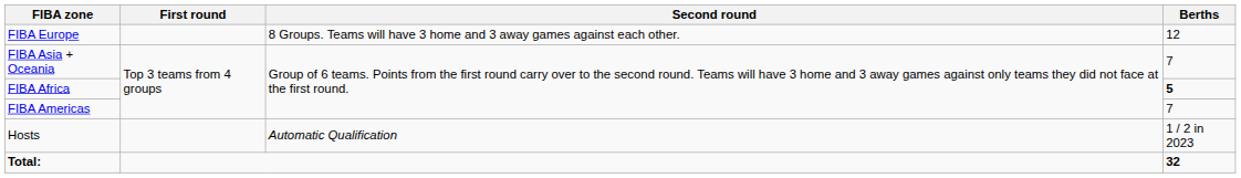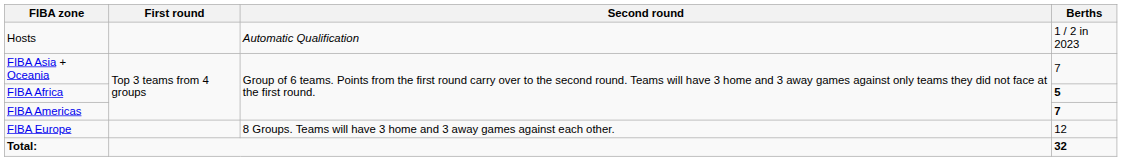 <table class=wikitable>
 <tr>
 <th>FIBA zone</th>
 <th>First round</th>
 <th>Second round</th>
 <th>Berths</th>
 </tr>
 <tr>
-<td><a href='#'>FIBA Europe</a></td>
+<td>Hosts</td>
 <td></td>
-<td>8 Groups. Teams will have 3 home and 3 away games against each other.</td>
-<td>12</td>
+<td><em>Automatic Qualification</em></td>
+<td>1 / 2 in 2023</td>
 </tr>
 <tr>
 <td><a href='#'>FIBA Asia</a> + <a href='#'>Oceania</a></td>
 <td rowspan=3>Top 3 teams from 4 groups</td>
 <td rowspan=3>Group of 6 teams. Points from the first round carry over to the second round. Teams will have 3 home and 3 away games against only teams they did not face at the first round.</td>
 <td>7</td>
 </tr>
 <tr>
 <td><a href='#'>FIBA Africa</a></td>
 <td><strong>5</strong></td>
 </tr>
 <tr>
 <td><a href='#'>FIBA Americas</a></td>
-<td>7</td>
+<td><strong>7</strong></td>
 </tr>
 <tr>
-<td>Hosts</td>
+<td><a href='#'>FIBA Europe</a></td>
 <td></td>
-<td><em>Automatic Qualification</em></td>
-<td>1 / 2 in 2023</td>
+<td>8 Groups. Teams will have 3 home and 3 away games against each other.</td>
+<td>12</td>
 </tr>
 <tr>
 <td><strong>Total:</strong></td>
 <td colspan=2></td>
 <td><strong>32</strong></td>
 </tr>
 </table>
